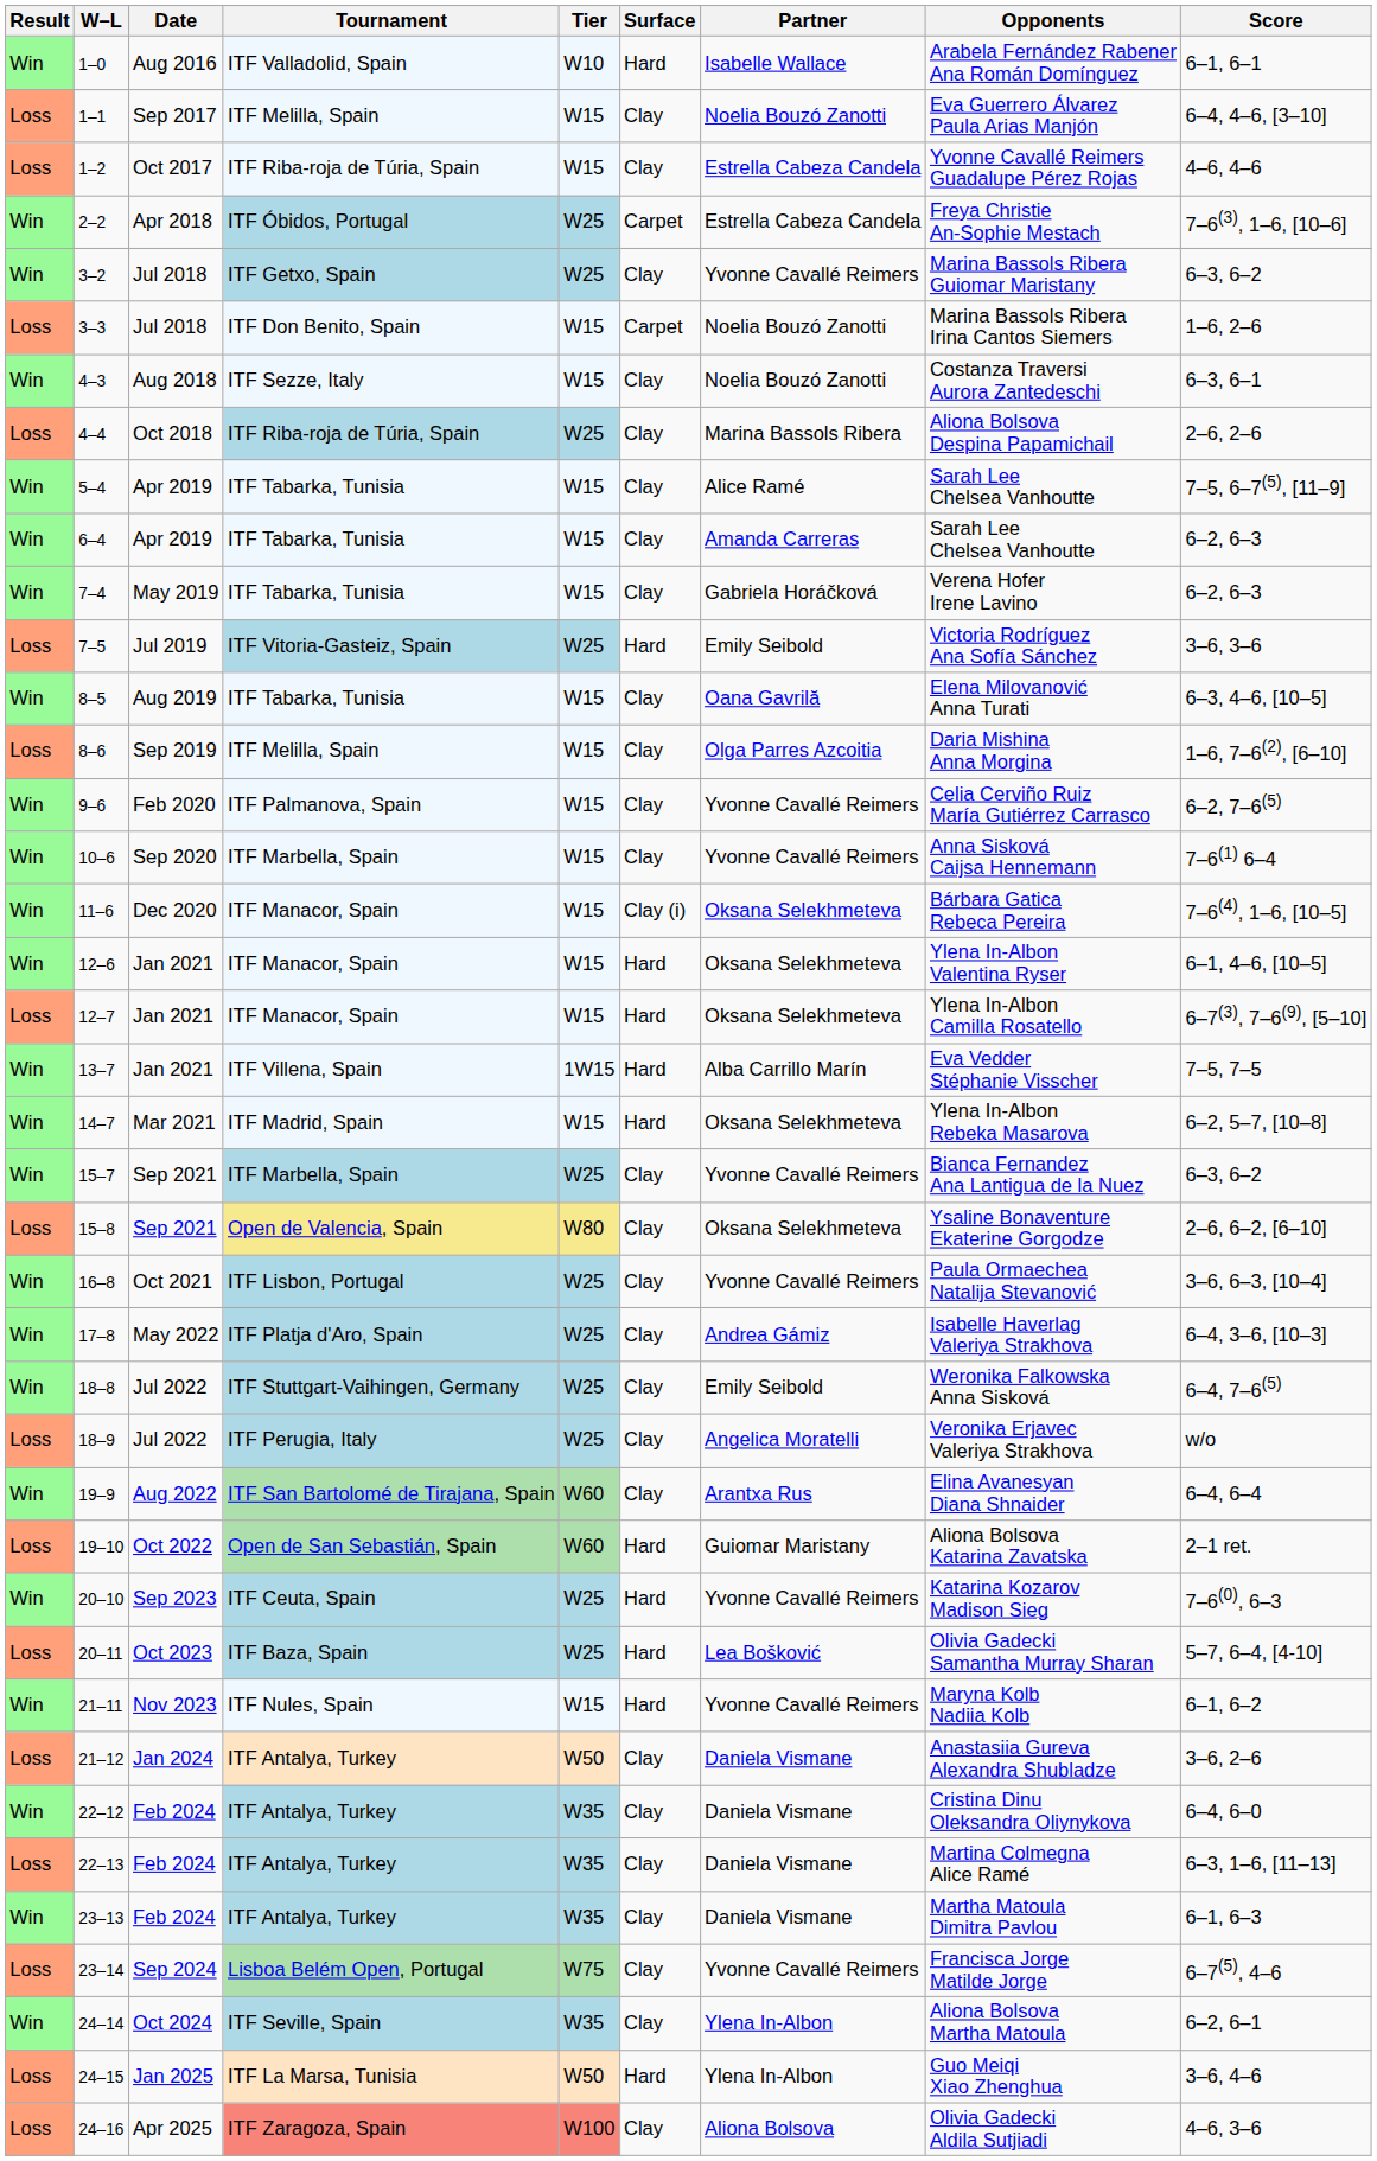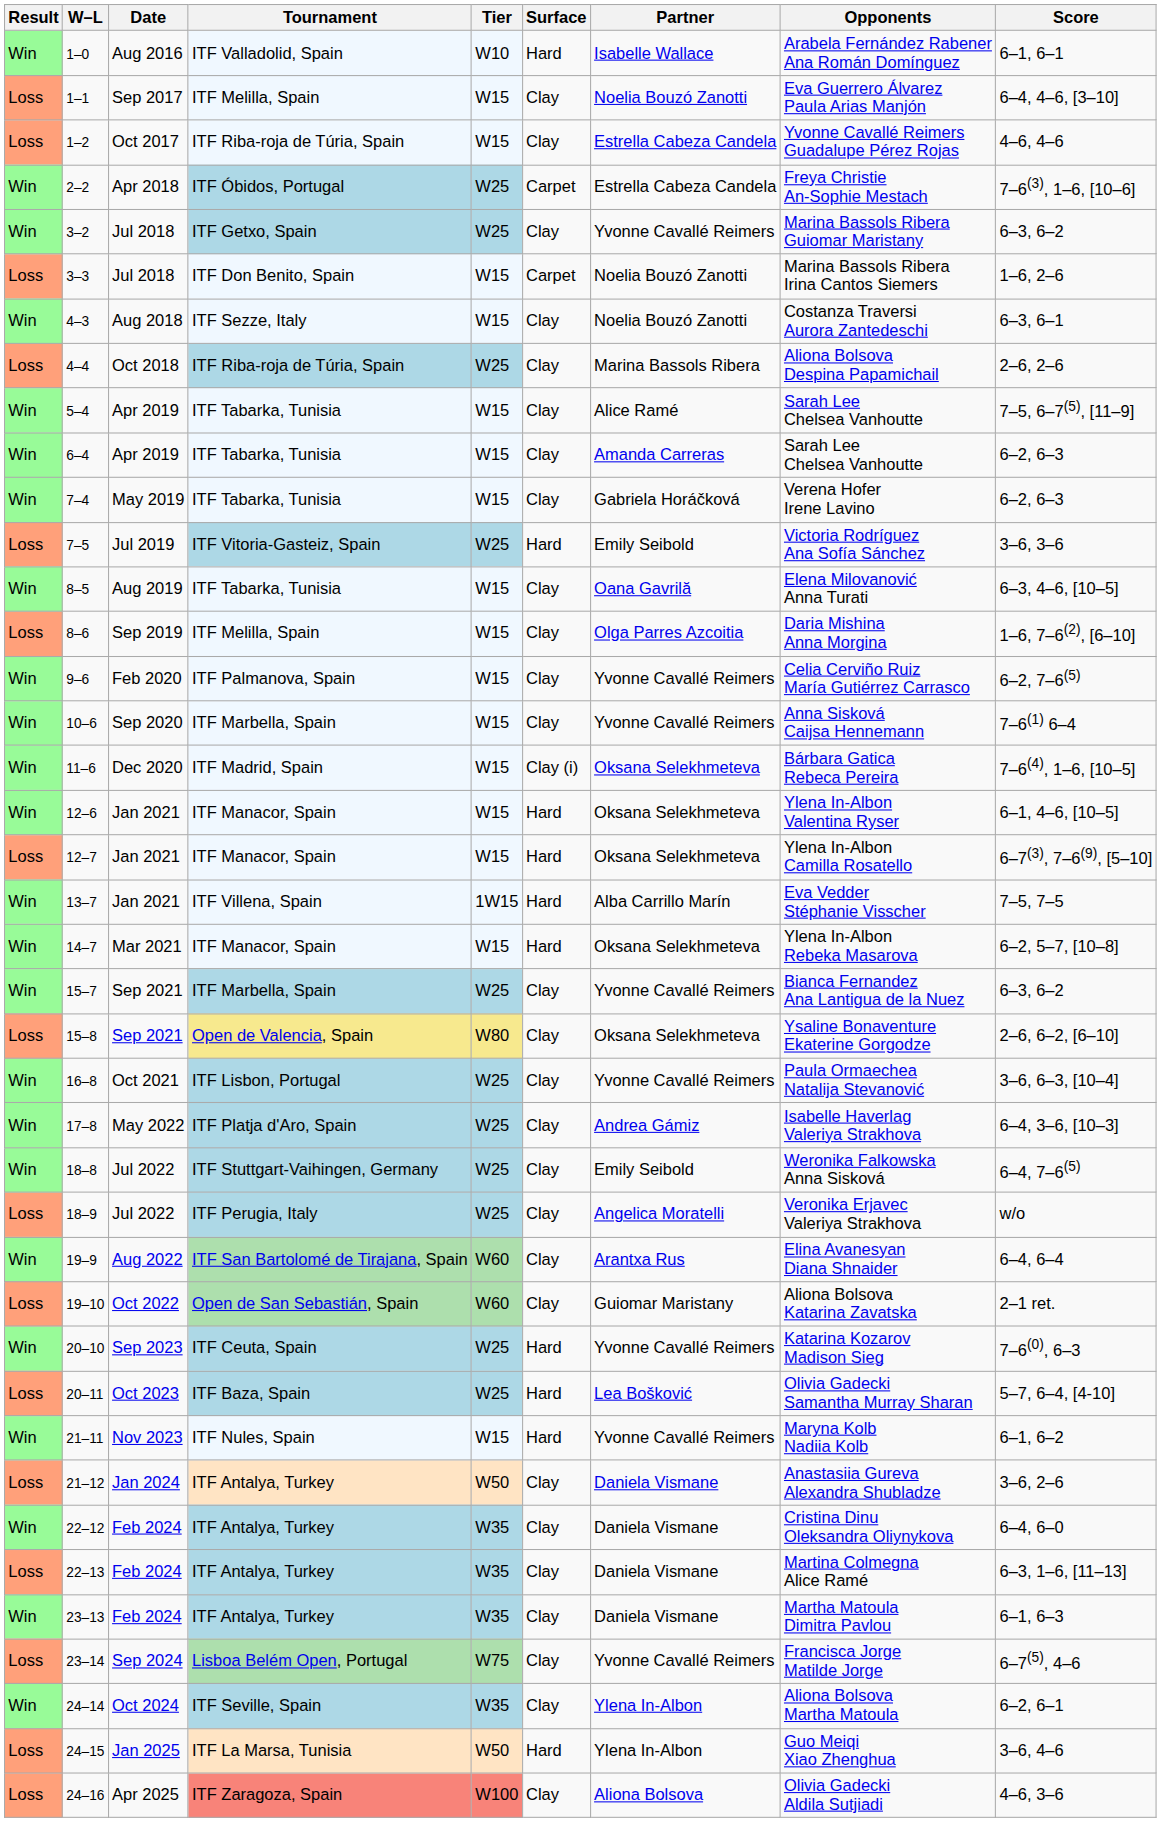 <table class="sortable wikitable">
 <tr>
 <th>Result</th>
 <th class="unsortable">W–L</th>
 <th>Date</th>
 <th>Tournament</th>
 <th>Tier</th>
 <th>Surface</th>
 <th>Partner</th>
 <th>Opponents</th>
 <th class="unsortable">Score</th>
 </tr>
 <tr>
 <td style="background:#98fb98;">Win</td>
 <td><small>1–0</small></td>
 <td>Aug 2016</td>
 <td style="background:#f0f8ff;">ITF Valladolid, Spain</td>
 <td style="background:#f0f8ff;">W10</td>
 <td>Hard</td>
 <td> <a href='#'>Isabelle Wallace</a></td>
 <td> <a href='#'>Arabela Fernández Rabener</a> <br>  <a href='#'>Ana Román Domínguez</a></td>
 <td>6–1, 6–1</td>
 </tr>
 <tr>
 <td style="background:#ffa07a;">Loss</td>
 <td><small>1–1</small></td>
 <td>Sep 2017</td>
 <td style="background:#f0f8ff;">ITF Melilla, Spain</td>
 <td style="background:#f0f8ff;">W15</td>
 <td>Clay</td>
 <td> <a href='#'>Noelia Bouzó Zanotti</a></td>
 <td> <a href='#'>Eva Guerrero Álvarez</a> <br>  <a href='#'>Paula Arias Manjón</a></td>
 <td>6–4, 4–6, [3–10]</td>
 </tr>
 <tr>
 <td style="background:#ffa07a;">Loss</td>
 <td><small>1–2</small></td>
 <td>Oct 2017</td>
 <td style="background:#f0f8ff;">ITF Riba-roja de Túria, Spain</td>
 <td style="background:#f0f8ff;">W15</td>
 <td>Clay</td>
 <td> <a href='#'>Estrella Cabeza Candela</a></td>
 <td> <a href='#'>Yvonne Cavallé Reimers</a> <br>  <a href='#'>Guadalupe Pérez Rojas</a></td>
 <td>4–6, 4–6</td>
 </tr>
 <tr>
 <td style="background:#98fb98;">Win</td>
 <td><small>2–2</small></td>
 <td>Apr 2018</td>
 <td style="background:lightblue;">ITF Óbidos, Portugal</td>
 <td style="background:lightblue;">W25</td>
 <td>Carpet</td>
 <td> Estrella Cabeza Candela</td>
 <td> <a href='#'>Freya Christie</a> <br>  <a href='#'>An-Sophie Mestach</a></td>
 <td>7–6<sup>(3)</sup>, 1–6, [10–6]</td>
 </tr>
 <tr>
 <td style="background:#98FB98;">Win</td>
 <td><small>3–2</small></td>
 <td>Jul 2018</td>
 <td style="background:lightblue;">ITF Getxo, Spain</td>
 <td style="background:lightblue;">W25</td>
 <td>Clay</td>
 <td> Yvonne Cavallé Reimers</td>
 <td> <a href='#'>Marina Bassols Ribera</a> <br>  <a href='#'>Guiomar Maristany</a></td>
 <td>6–3, 6–2</td>
 </tr>
 <tr>
 <td style="background:#ffa07a;">Loss</td>
 <td><small>3–3</small></td>
 <td>Jul 2018</td>
 <td style="background:#f0f8ff;">ITF Don Benito, Spain</td>
 <td style="background:#f0f8ff;">W15</td>
 <td>Carpet</td>
 <td> Noelia Bouzó Zanotti</td>
 <td> Marina Bassols Ribera <br>  Irina Cantos Siemers</td>
 <td>1–6, 2–6</td>
 </tr>
 <tr>
 <td style="background:#98FB98;">Win</td>
 <td><small>4–3</small></td>
 <td>Aug 2018</td>
 <td style="background:#f0f8ff;">ITF Sezze, Italy</td>
 <td style="background:#f0f8ff;">W15</td>
 <td>Clay</td>
 <td> Noelia Bouzó Zanotti</td>
 <td> Costanza Traversi <br>  <a href='#'>Aurora Zantedeschi</a></td>
 <td>6–3, 6–1</td>
 </tr>
 <tr>
 <td style="background:#ffa07a;">Loss</td>
 <td><small>4–4</small></td>
 <td>Oct 2018</td>
 <td style="background:lightblue;">ITF Riba-roja de Túria, Spain</td>
 <td style="background:lightblue;">W25</td>
 <td>Clay</td>
 <td> Marina Bassols Ribera</td>
 <td> <a href='#'>Aliona Bolsova</a> <br>  <a href='#'>Despina Papamichail</a></td>
 <td>2–6, 2–6</td>
 </tr>
 <tr>
 <td style="background:#98FB98;">Win</td>
 <td><small>5–4</small></td>
 <td>Apr 2019</td>
 <td style="background:#f0f8ff;">ITF Tabarka, Tunisia</td>
 <td style="background:#f0f8ff;">W15</td>
 <td>Clay</td>
 <td> Alice Ramé</td>
 <td> <a href='#'>Sarah Lee</a> <br>  Chelsea Vanhoutte</td>
 <td>7–5, 6–7<sup>(5)</sup>, [11–9]</td>
 </tr>
 <tr>
 <td style="background:#98FB98;">Win</td>
 <td><small>6–4</small></td>
 <td>Apr 2019</td>
 <td style="background:#f0f8ff;">ITF Tabarka, Tunisia</td>
 <td style="background:#f0f8ff;">W15</td>
 <td>Clay</td>
 <td> <a href='#'>Amanda Carreras</a></td>
 <td> Sarah Lee <br>  Chelsea Vanhoutte</td>
 <td>6–2, 6–3</td>
 </tr>
 <tr>
 <td style="background:#98FB98;">Win</td>
 <td><small>7–4</small></td>
 <td>May 2019</td>
 <td style="background:#f0f8ff;">ITF Tabarka, Tunisia</td>
 <td style="background:#f0f8ff;">W15</td>
 <td>Clay</td>
 <td> Gabriela Horáčková</td>
 <td> Verena Hofer <br>  Irene Lavino</td>
 <td>6–2, 6–3</td>
 </tr>
 <tr>
 <td style="background:#ffa07a;">Loss</td>
 <td><small>7–5</small></td>
 <td>Jul 2019</td>
 <td style="background:lightblue;">ITF Vitoria-Gasteiz, Spain</td>
 <td style="background:lightblue;">W25</td>
 <td>Hard</td>
 <td> Emily Seibold</td>
 <td> <a href='#'>Victoria Rodríguez</a> <br>  <a href='#'>Ana Sofía Sánchez</a></td>
 <td>3–6, 3–6</td>
 </tr>
 <tr>
 <td style="background:#98FB98;">Win</td>
 <td><small>8–5</small></td>
 <td>Aug 2019</td>
 <td style="background:#f0f8ff;">ITF Tabarka, Tunisia</td>
 <td style="background:#f0f8ff;">W15</td>
 <td>Clay</td>
 <td> <a href='#'>Oana Gavrilă</a></td>
 <td> <a href='#'>Elena Milovanović</a> <br>  Anna Turati</td>
 <td>6–3, 4–6, [10–5]</td>
 </tr>
 <tr>
 <td style="background:#ffa07a;">Loss</td>
 <td><small>8–6</small></td>
 <td>Sep 2019</td>
 <td style="background:#f0f8ff;">ITF Melilla, Spain</td>
 <td style="background:#f0f8ff;">W15</td>
 <td>Clay</td>
 <td> <a href='#'>Olga Parres Azcoitia</a></td>
 <td> <a href='#'>Daria Mishina</a> <br>  <a href='#'>Anna Morgina</a></td>
 <td>1–6, 7–6<sup>(2)</sup>, [6–10]</td>
 </tr>
 <tr>
 <td style="background:#98FB98;">Win</td>
 <td><small>9–6</small></td>
 <td>Feb 2020</td>
 <td bgcolor=#f0f8ff>ITF Palmanova, Spain</td>
 <td bgcolor=#f0f8ff>W15</td>
 <td>Clay</td>
 <td> Yvonne Cavallé Reimers</td>
 <td> <a href='#'>Celia Cerviño Ruiz</a> <br>  <a href='#'>María Gutiérrez Carrasco</a></td>
 <td>6–2, 7–6<sup>(5)</sup></td>
 </tr>
 <tr>
 <td style="background:#98FB98;">Win</td>
 <td><small>10–6</small></td>
 <td>Sep 2020</td>
 <td bgcolor=#f0f8ff>ITF Marbella, Spain</td>
 <td bgcolor=#f0f8ff>W15</td>
 <td>Clay</td>
 <td> Yvonne Cavallé Reimers</td>
 <td> <a href='#'>Anna Sisková</a> <br>  <a href='#'>Caijsa Hennemann</a></td>
 <td>7–6<sup>(1)</sup> 6–4</td>
 </tr>
 <tr>
 <td style="background:#98FB98;">Win</td>
 <td><small>11–6</small></td>
 <td>Dec 2020</td>
-<td bgcolor=#f0f8ff>ITF Manacor, Spain</td>
+<td bgcolor=#f0f8ff>ITF Madrid, Spain</td>
 <td bgcolor=#f0f8ff>W15</td>
 <td>Clay (i)</td>
 <td> <a href='#'>Oksana Selekhmeteva</a></td>
 <td> <a href='#'>Bárbara Gatica</a> <br>  <a href='#'>Rebeca Pereira</a></td>
 <td>7–6<sup>(4)</sup>, 1–6, [10–5]</td>
 </tr>
 <tr>
 <td style="background:#98FB98;">Win</td>
 <td><small>12–6</small></td>
 <td>Jan 2021</td>
 <td bgcolor=#f0f8ff>ITF Manacor, Spain</td>
 <td bgcolor=#f0f8ff>W15</td>
 <td>Hard</td>
 <td> Oksana Selekhmeteva</td>
 <td> <a href='#'>Ylena In-Albon</a> <br>  <a href='#'>Valentina Ryser</a></td>
 <td>6–1, 4–6, [10–5]</td>
 </tr>
 <tr>
 <td style="background:#ffa07a;">Loss</td>
 <td><small>12–7</small></td>
 <td>Jan 2021</td>
 <td bgcolor=#f0f8ff>ITF Manacor, Spain</td>
 <td bgcolor=#f0f8ff>W15</td>
 <td>Hard</td>
 <td> Oksana Selekhmeteva</td>
 <td> Ylena In-Albon <br>  <a href='#'>Camilla Rosatello</a></td>
 <td>6–7<sup>(3)</sup>, 7–6<sup>(9)</sup>, [5–10]</td>
 </tr>
 <tr>
 <td style="background:#98FB98;">Win</td>
 <td><small>13–7</small></td>
 <td>Jan 2021</td>
 <td bgcolor=#f0f8ff>ITF Villena, Spain</td>
 <td bgcolor=#f0f8ff>1W15</td>
 <td>Hard</td>
 <td> Alba Carrillo Marín</td>
 <td> <a href='#'>Eva Vedder</a> <br>  <a href='#'>Stéphanie Visscher</a></td>
 <td>7–5, 7–5</td>
 </tr>
 <tr>
 <td style="background:#98FB98;">Win</td>
 <td><small>14–7</small></td>
 <td>Mar 2021</td>
-<td bgcolor=#f0f8ff>ITF Madrid, Spain</td>
+<td bgcolor=#f0f8ff>ITF Manacor, Spain</td>
 <td bgcolor=#f0f8ff>W15</td>
 <td>Hard</td>
 <td> Oksana Selekhmeteva</td>
 <td> Ylena In-Albon <br>  <a href='#'>Rebeka Masarova</a></td>
 <td>6–2, 5–7, [10–8]</td>
 </tr>
 <tr>
 <td style="background:#98FB98;">Win</td>
 <td><small>15–7</small></td>
 <td>Sep 2021</td>
 <td style="background:lightblue;">ITF Marbella, Spain</td>
 <td style="background:lightblue;">W25</td>
 <td>Clay</td>
 <td> Yvonne Cavallé Reimers</td>
 <td> <a href='#'>Bianca Fernandez</a> <br>  <a href='#'>Ana Lantigua de la Nuez</a></td>
 <td>6–3, 6–2</td>
 </tr>
 <tr>
 <td style="background:#ffa07a;">Loss</td>
 <td><small>15–8</small></td>
 <td><a href='#'>Sep 2021</a></td>
 <td bgcolor=#f7e98e><a href='#'>Open de Valencia</a>, Spain</td>
 <td bgcolor=#f7e98e>W80</td>
 <td>Clay</td>
 <td> Oksana Selekhmeteva</td>
 <td> <a href='#'>Ysaline Bonaventure</a> <br>  <a href='#'>Ekaterine Gorgodze</a></td>
 <td>2–6, 6–2, [6–10]</td>
 </tr>
 <tr>
 <td style="background:#98FB98;">Win</td>
 <td><small>16–8</small></td>
 <td>Oct 2021</td>
 <td style="background:lightblue;">ITF Lisbon, Portugal</td>
 <td style="background:lightblue;">W25</td>
 <td>Clay</td>
 <td> Yvonne Cavallé Reimers</td>
 <td> <a href='#'>Paula Ormaechea</a> <br>  <a href='#'>Natalija Stevanović</a></td>
 <td>3–6, 6–3, [10–4]</td>
 </tr>
 <tr>
 <td style="background:#98FB98;">Win</td>
 <td><small>17–8</small></td>
 <td>May 2022</td>
 <td style="background:lightblue;">ITF Platja d'Aro, Spain</td>
 <td style="background:lightblue;">W25</td>
 <td>Clay</td>
 <td> <a href='#'>Andrea Gámiz</a></td>
 <td> <a href='#'>Isabelle Haverlag</a> <br>  <a href='#'>Valeriya Strakhova</a></td>
 <td>6–4, 3–6, [10–3]</td>
 </tr>
 <tr>
 <td style="background:#98FB98;">Win</td>
 <td><small>18–8</small></td>
 <td>Jul 2022</td>
 <td style="background:lightblue;">ITF Stuttgart-Vaihingen, Germany</td>
 <td style="background:lightblue;">W25</td>
 <td>Clay</td>
 <td> Emily Seibold</td>
 <td> <a href='#'>Weronika Falkowska</a> <br>  Anna Sisková</td>
 <td>6–4, 7–6<sup>(5)</sup></td>
 </tr>
 <tr>
 <td style="background:#ffa07a;">Loss</td>
 <td><small>18–9</small></td>
 <td>Jul 2022</td>
 <td style="background:lightblue;">ITF Perugia, Italy</td>
 <td style="background:lightblue;">W25</td>
 <td>Clay</td>
 <td> <a href='#'>Angelica Moratelli</a></td>
 <td> <a href='#'>Veronika Erjavec</a> <br>  Valeriya Strakhova</td>
 <td>w/o</td>
 </tr>
 <tr>
 <td style="background:#98FB98;">Win</td>
 <td><small>19–9</small></td>
 <td><a href='#'>Aug 2022</a></td>
 <td style="background:#addfad;"><a href='#'>ITF San Bartolomé de Tirajana</a>, Spain</td>
 <td style="background:#addfad;">W60</td>
 <td>Clay</td>
 <td> <a href='#'>Arantxa Rus</a></td>
 <td> <a href='#'>Elina Avanesyan</a> <br>  <a href='#'>Diana Shnaider</a></td>
 <td>6–4, 6–4</td>
 </tr>
 <tr>
 <td style="background:#ffa07a;">Loss</td>
 <td><small>19–10</small></td>
 <td><a href='#'>Oct 2022</a></td>
 <td bgcolor=#addfad><a href='#'>Open de San Sebastián</a>, Spain</td>
 <td bgcolor=#addfad>W60</td>
-<td>Hard</td>
+<td>Clay</td>
 <td> Guiomar Maristany</td>
 <td> Aliona Bolsova <br>  <a href='#'>Katarina Zavatska</a></td>
 <td>2–1 ret.</td>
 </tr>
 <tr>
 <td style="background:#98FB98;">Win</td>
 <td><small>20–10</small></td>
 <td><a href='#'>Sep 2023</a></td>
 <td style="background:lightblue;">ITF Ceuta, Spain</td>
 <td style="background:lightblue;">W25</td>
 <td>Hard</td>
 <td> Yvonne Cavallé Reimers</td>
 <td> <a href='#'>Katarina Kozarov</a> <br>  <a href='#'>Madison Sieg</a></td>
 <td>7–6<sup>(0)</sup>, 6–3</td>
 </tr>
 <tr>
 <td style="background:#ffa07a;">Loss</td>
 <td><small>20–11</small></td>
 <td><a href='#'>Oct 2023</a></td>
 <td style="background:lightblue;">ITF Baza, Spain</td>
 <td style="background:lightblue;">W25</td>
 <td>Hard</td>
 <td> <a href='#'>Lea Bošković</a></td>
 <td> <a href='#'>Olivia Gadecki</a> <br>  <a href='#'>Samantha Murray Sharan</a></td>
 <td>5–7, 6–4, [4-10]</td>
 </tr>
 <tr>
 <td style="background:#98FB98;">Win</td>
 <td><small>21–11</small></td>
 <td><a href='#'>Nov 2023</a></td>
 <td style="background:#f0f8ff;">ITF Nules, Spain</td>
 <td style="background:#f0f8ff;">W15</td>
 <td>Hard</td>
 <td> Yvonne Cavallé Reimers</td>
 <td> <a href='#'>Maryna Kolb</a> <br>  <a href='#'>Nadiia Kolb</a></td>
 <td>6–1, 6–2</td>
 </tr>
 <tr>
 <td style="background:#ffa07a;">Loss</td>
 <td><small>21–12</small></td>
 <td><a href='#'>Jan 2024</a></td>
 <td style="background:#ffe4c4;">ITF Antalya, Turkey</td>
 <td style="background:#ffe4c4;">W50</td>
 <td>Clay</td>
 <td> <a href='#'>Daniela Vismane</a></td>
 <td> <a href='#'>Anastasiia Gureva</a> <br>  <a href='#'>Alexandra Shubladze</a></td>
 <td>3–6, 2–6</td>
 </tr>
 <tr>
 <td style="background:#98fb98;">Win</td>
 <td><small>22–12</small></td>
 <td><a href='#'>Feb 2024</a></td>
 <td style="background:lightblue;">ITF Antalya, Turkey</td>
 <td style="background:lightblue;">W35</td>
 <td>Clay</td>
 <td> Daniela Vismane</td>
 <td> <a href='#'>Cristina Dinu</a> <br>  <a href='#'>Oleksandra Oliynykova</a></td>
 <td>6–4, 6–0</td>
 </tr>
 <tr>
 <td style="background:#ffa07a;">Loss</td>
 <td><small>22–13</small></td>
 <td><a href='#'>Feb 2024</a></td>
 <td style="background:lightblue;">ITF Antalya, Turkey</td>
 <td style="background:lightblue;">W35</td>
 <td>Clay</td>
 <td> Daniela Vismane</td>
 <td> <a href='#'>Martina Colmegna</a> <br>  Alice Ramé</td>
 <td>6–3, 1–6, [11–13]</td>
 </tr>
 <tr>
 <td style="background:#98fb98;">Win</td>
 <td><small>23–13</small></td>
 <td><a href='#'>Feb 2024</a></td>
 <td style="background:lightblue;">ITF Antalya, Turkey</td>
 <td style="background:lightblue;">W35</td>
 <td>Clay</td>
 <td> Daniela Vismane</td>
 <td> <a href='#'>Martha Matoula</a> <br>  <a href='#'>Dimitra Pavlou</a></td>
 <td>6–1, 6–3</td>
 </tr>
 <tr>
 <td style="background:#ffa07a;">Loss</td>
 <td><small>23–14</small></td>
 <td><a href='#'>Sep 2024</a></td>
 <td style="background:#addfad;"><a href='#'>Lisboa Belém Open</a>, Portugal</td>
 <td style="background:#addfad;">W75</td>
 <td>Clay</td>
 <td> Yvonne Cavallé Reimers</td>
 <td> <a href='#'>Francisca Jorge</a> <br>  <a href='#'>Matilde Jorge</a></td>
 <td>6–7<sup>(5)</sup>, 4–6</td>
 </tr>
 <tr>
 <td style="background:#98fb98;">Win</td>
 <td><small>24–14</small></td>
 <td><a href='#'>Oct 2024</a></td>
 <td style="background:lightblue;">ITF Seville, Spain</td>
 <td style="background:lightblue;">W35</td>
 <td>Clay</td>
 <td> <a href='#'>Ylena In-Albon</a></td>
 <td> <a href='#'>Aliona Bolsova</a> <br>  <a href='#'>Martha Matoula</a></td>
 <td>6–2, 6–1</td>
 </tr>
 <tr>
 <td style="background:#ffa07a;">Loss</td>
 <td><small>24–15</small></td>
 <td><a href='#'>Jan 2025</a></td>
 <td style="background:#ffe4c4;">ITF La Marsa, Tunisia</td>
 <td style="background:#ffe4c4;">W50</td>
 <td>Hard</td>
 <td> Ylena In-Albon</td>
 <td> <a href='#'>Guo Meiqi</a> <br>  <a href='#'>Xiao Zhenghua</a></td>
 <td>3–6, 4–6</td>
 </tr>
 <tr>
 <td bgcolor=ffa07a>Loss</td>
 <td><small>24–16</small></td>
 <td>Apr 2025</td>
 <td style="background:#f88379;">ITF Zaragoza, Spain</td>
 <td style="background:#f88379;">W100</td>
 <td>Clay</td>
 <td> <a href='#'>Aliona Bolsova</a></td>
 <td> <a href='#'>Olivia Gadecki</a><br>  <a href='#'>Aldila Sutjiadi</a></td>
 <td>4–6, 3–6</td>
 </tr>
 </table>
